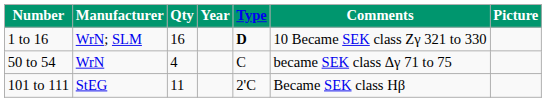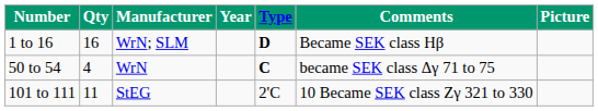 <table class="wikitable">
 <tr>
 <th style="color:#ffffff; background:#00966E">Number</th>
+<th style="color:#ffffff; background:#00966E">Qty</th>
 <th style="color:#ffffff; background:#00966E">Manufacturer</th>
-<th style="color:#ffffff; background:#00966E">Qty</th>
 <th style="color:#ffffff; background:#00966E">Year</th>
 <th style="color:#ffffff; background:#00966E"><a href='#'>Type</a></th>
 <th style="color:#ffffff; background:#00966E">Comments</th>
 <th style="color:#ffffff; background:#00966E">Picture</th>
 </tr>
 <tr>
 <td>1 to 16</td>
+<td>16</td>
 <td><a href='#'>WrN</a>; <a href='#'>SLM</a></td>
-<td>16</td>
 <td></td>
 <td><strong>D</strong></td>
-<td>10 Became <a href='#'>SEK</a> class Zγ 321 to 330</td>
+<td>Became <a href='#'>SEK</a> class Hβ</td>
 <td></td>
 </tr>
 <tr>
 <td>50 to 54</td>
+<td>4</td>
 <td><a href='#'>WrN</a></td>
-<td>4</td>
 <td></td>
-<td>C</td>
+<td><strong>C</strong></td>
 <td>became <a href='#'>SEK</a> class Δγ 71 to 75</td>
 <td></td>
 </tr>
 <tr>
 <td>101 to 111</td>
+<td>11</td>
 <td><a href='#'>StEG</a></td>
-<td>11</td>
 <td></td>
 <td>2'C</td>
-<td>Became <a href='#'>SEK</a> class Hβ</td>
+<td>10 Became <a href='#'>SEK</a> class Zγ 321 to 330</td>
 <td></td>
 </tr>
 </table>
